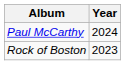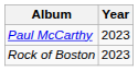 <table class="wikitable plainrowheaders";">
 <tr>
 <th scope="col">Album</th>
 <th scope="col" style="width:1em;">Year</th>
 </tr>
 <tr>
 <td><em><a href='#'>Paul McCarthy</a></em></td>
-<td>2024</td>
+<td>2023</td>
 </tr>
 <tr>
 <td><em>Rock of Boston</em></td>
 <td>2023</td>
 </tr>
 </table>
